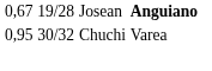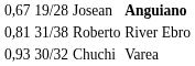 <table style="font-size: 90%; border-collapse:collapse" border=0 cellspacing=0 cellpadding=2>
 <tr bgcolor=#DCDCDC>
 </tr>
 <tr>
 <td>0,67</td>
 <td>19/28</td>
 <td>Josean</td>
 <td><strong>Anguiano</strong></td>
 </tr>
 <tr>
-<td>0,95</td>
+<td>0,81</td>
+<td>31/38</td>
+<td>Roberto</td>
+<td>River Ebro</td>
+</tr>
+<tr>
+<td>0,93</td>
 <td>30/32</td>
 <td>Chuchi</td>
 <td>Varea</td>
 </tr>
 </table>
